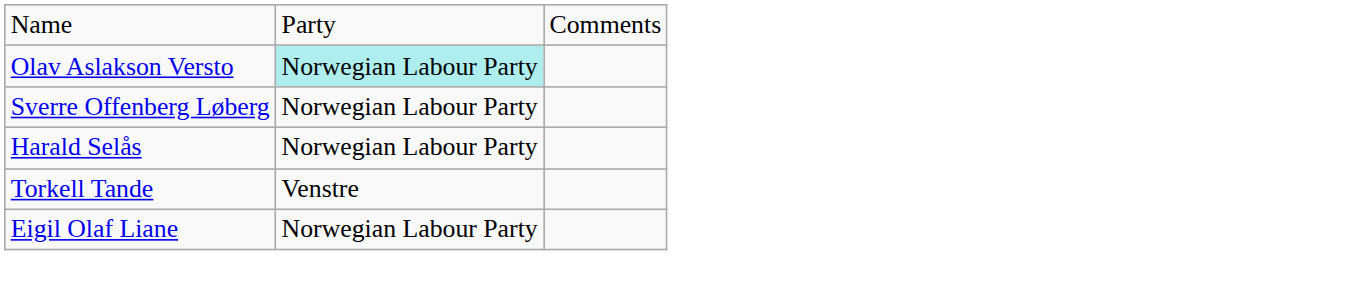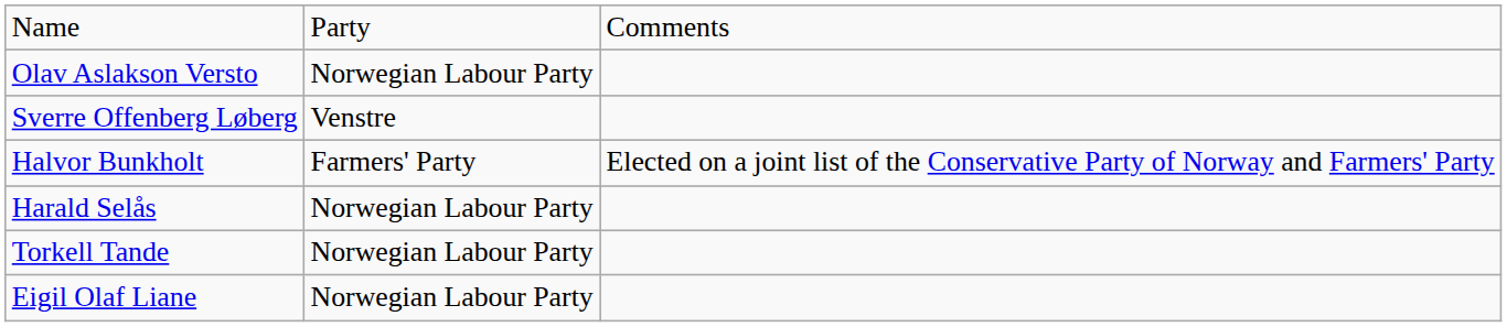 <table class="wikitable">
 <tr>
 <td>Name</td>
 <td>Party</td>
 <td>Comments</td>
 </tr>
 <tr>
 <td><a href='#'>Olav Aslakson Versto</a></td>
-<td style="background: paleturquoise;">Norwegian Labour Party</td>
+<td>Norwegian Labour Party</td>
 <td></td>
 </tr>
 <tr>
 <td><a href='#'>Sverre Offenberg Løberg</a></td>
-<td>Norwegian Labour Party</td>
+<td>Venstre</td>
 <td></td>
+</tr>
+<tr>
+<td><a href='#'>Halvor Bunkholt</a></td>
+<td>Farmers' Party</td>
+<td>Elected on a joint list of the <a href='#'>Conservative Party of Norway</a> and <a href='#'>Farmers' Party</a></td>
 </tr>
 <tr>
 <td><a href='#'>Harald Selås</a></td>
 <td>Norwegian Labour Party</td>
 <td></td>
 </tr>
 <tr>
 <td><a href='#'>Torkell Tande</a></td>
-<td>Venstre</td>
+<td>Norwegian Labour Party</td>
 <td></td>
 </tr>
 <tr>
 <td><a href='#'>Eigil Olaf Liane</a></td>
 <td>Norwegian Labour Party</td>
 <td></td>
 </tr>
 </table>
